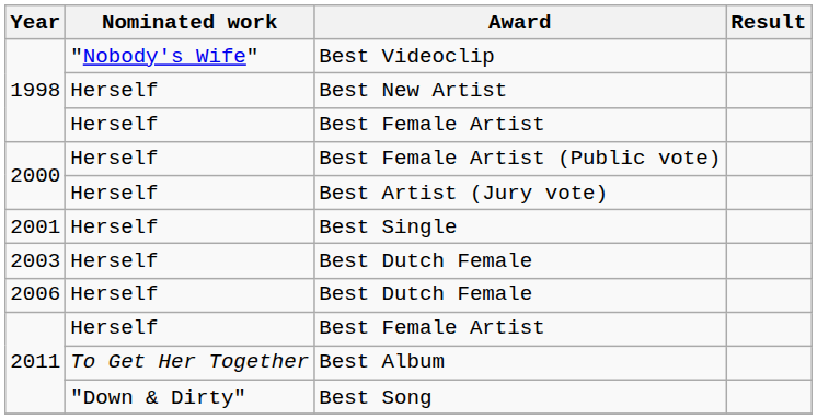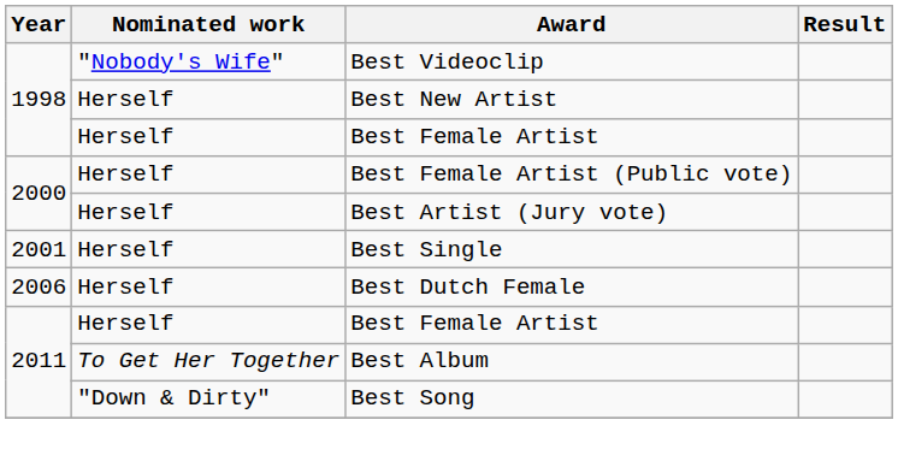 <table class="wikitable">
 <tr>
 <th>Year</th>
 <th>Nominated work</th>
 <th>Award</th>
 <th>Result</th>
 </tr>
 <tr>
 <td style="text-align:center;" rowspan="3">1998</td>
 <td>"<a href='#'>Nobody's Wife</a>"</td>
 <td>Best Videoclip</td>
 <td></td>
 </tr>
 <tr>
 <td>Herself</td>
 <td>Best New Artist</td>
 <td></td>
 </tr>
 <tr>
 <td>Herself</td>
 <td>Best Female Artist</td>
 <td></td>
 </tr>
 <tr>
 <td style="text-align:center;" rowspan="2">2000</td>
 <td>Herself</td>
 <td>Best Female Artist (Public vote)</td>
 <td></td>
 </tr>
 <tr>
 <td>Herself</td>
 <td>Best Artist (Jury vote)</td>
 <td></td>
 </tr>
 <tr>
 <td style="text-align:center;">2001</td>
 <td>Herself</td>
 <td>Best Single</td>
 <td></td>
 </tr>
 <tr>
-<td style="text-align:center;">2003</td>
-<td>Herself</td>
-<td>Best Dutch Female</td>
-<td></td>
-</tr>
-<tr>
 <td style="text-align:center;">2006</td>
 <td>Herself</td>
 <td>Best Dutch Female</td>
 <td></td>
 </tr>
 <tr>
 <td style="text-align:center;" rowspan="3">2011</td>
 <td>Herself</td>
 <td>Best Female Artist</td>
 <td></td>
 </tr>
 <tr>
 <td><em>To Get Her Together</em></td>
 <td>Best Album</td>
 <td></td>
 </tr>
 <tr>
 <td>"Down & Dirty"</td>
 <td>Best Song</td>
 <td></td>
 </tr>
 <tr>
 </tr>
 </table>
